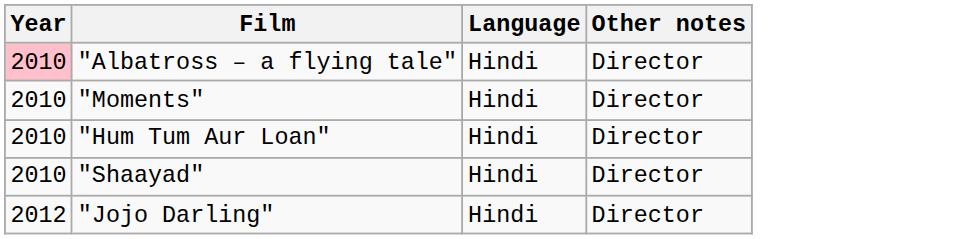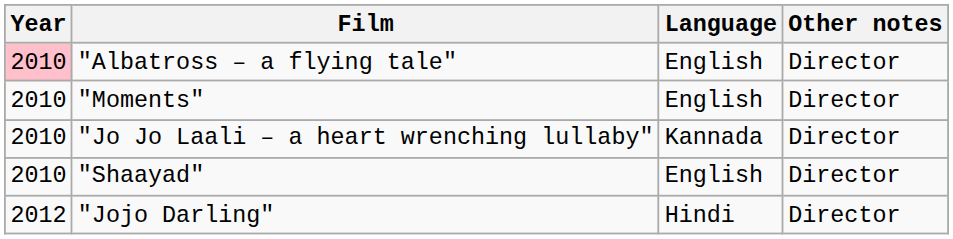 <table class="wikitable">
 <tr>
 <th>Year</th>
 <th>Film</th>
 <th>Language</th>
 <th>Other notes</th>
 </tr>
 <tr>
 <td style="background: pink;">2010</td>
 <td>"Albatross – a flying tale"</td>
-<td>Hindi</td>
+<td>English</td>
 <td>Director</td>
 </tr>
 <tr>
 <td>2010</td>
 <td>"Moments"</td>
-<td>Hindi</td>
+<td>English</td>
 <td>Director</td>
 </tr>
 <tr>
 <td>2010</td>
-<td>"Hum Tum Aur Loan"</td>
-<td>Hindi</td>
+<td>"Jo Jo Laali – a heart wrenching lullaby"</td>
+<td>Kannada</td>
 <td>Director</td>
 </tr>
 <tr>
 <td>2010</td>
 <td>"Shaayad"</td>
-<td>Hindi</td>
+<td>English</td>
 <td>Director</td>
 </tr>
 <tr>
 <td>2012</td>
 <td>"Jojo Darling"</td>
 <td>Hindi</td>
 <td>Director</td>
 </tr>
 </table>
